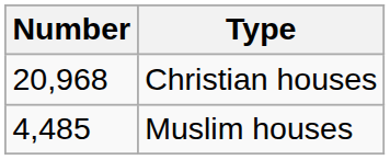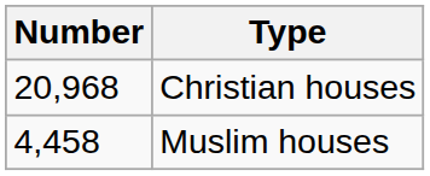 <table class="wikitable">
 <tr>
 <th>Number</th>
 <th>Type</th>
 </tr>
 <tr>
 <td>20,968</td>
 <td>Christian houses</td>
 </tr>
 <tr>
-<td>4,485</td>
+<td>4,458</td>
 <td>Muslim houses</td>
 </tr>
 </table>
